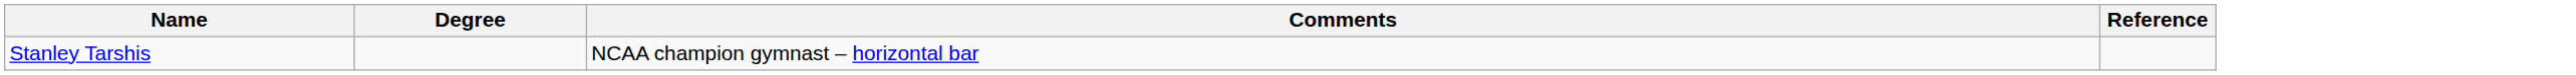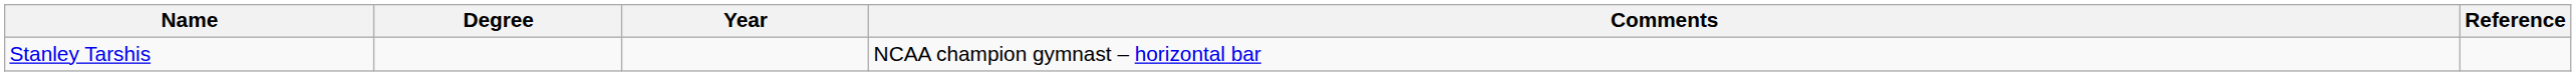 <table class="wikitable sortable">
 <tr>
 <th style="width:15%;">Name</th>
 <th style="width:10%;">Degree</th>
+<th style="width:10%;">Year</th>
 <th style="width:65%;">Comments</th>
 <th style="width:5%;">Reference</th>
 </tr>
 <tr>
 <td><a href='#'>Stanley Tarshis</a></td>
 <td></td>
+<td></td>
 <td>NCAA champion gymnast – <a href='#'>horizontal bar</a></td>
 <td></td>
 </tr>
 </table>
